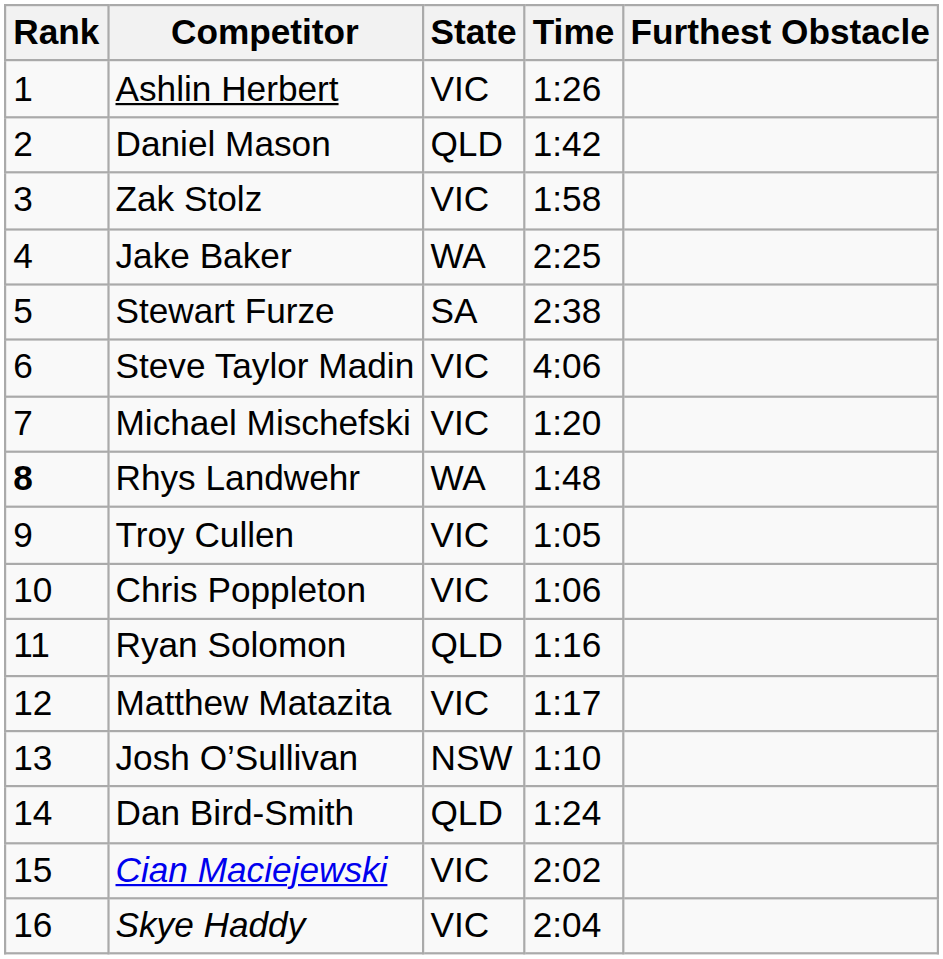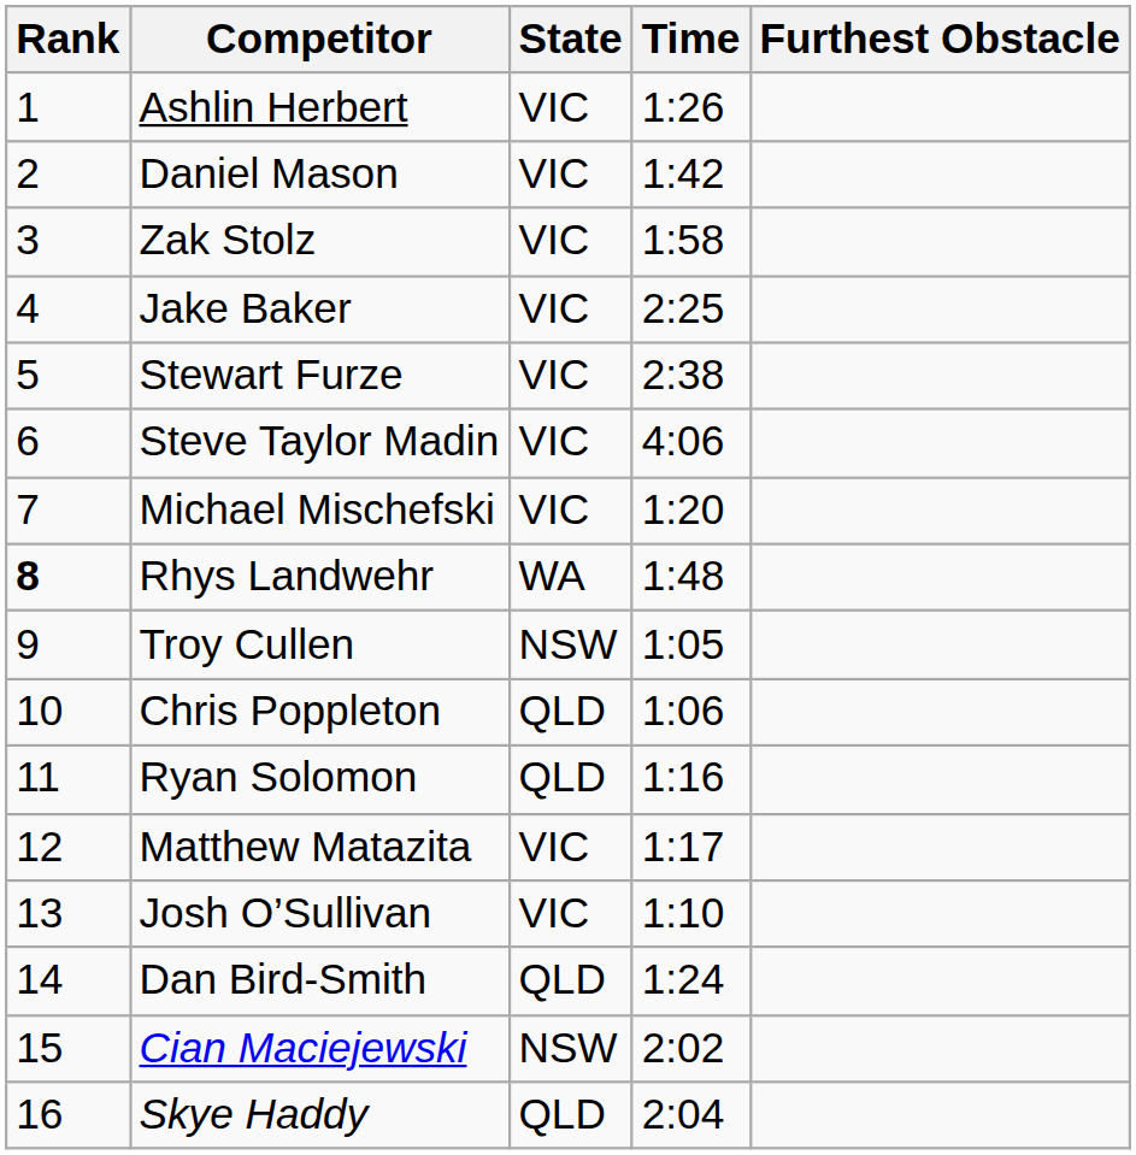 <table class="wikitable sortable mw-collapsible">
 <tr>
 <th>Rank</th>
 <th>Competitor</th>
 <th>State</th>
 <th>Time</th>
 <th>Furthest Obstacle</th>
 </tr>
 <tr>
 <td>1</td>
 <td><u>Ashlin Herbert</u></td>
 <td>VIC</td>
 <td>1:26</td>
 <td></td>
 </tr>
 <tr>
 <td>2</td>
 <td>Daniel Mason</td>
-<td>QLD</td>
+<td>VIC</td>
 <td>1:42</td>
 <td></td>
 </tr>
 <tr>
 <td>3</td>
 <td>Zak Stolz</td>
 <td>VIC</td>
 <td>1:58</td>
 <td></td>
 </tr>
 <tr>
 <td>4</td>
 <td>Jake Baker</td>
-<td>WA</td>
+<td>VIC</td>
 <td>2:25</td>
 <td></td>
 </tr>
 <tr>
 <td>5</td>
 <td>Stewart Furze</td>
-<td>SA</td>
+<td>VIC</td>
 <td>2:38</td>
 <td></td>
 </tr>
 <tr>
 <td>6</td>
 <td>Steve Taylor Madin</td>
 <td>VIC</td>
 <td>4:06</td>
 <td></td>
 </tr>
 <tr>
 <td>7</td>
 <td>Michael Mischefski</td>
 <td>VIC</td>
 <td>1:20</td>
 <td></td>
 </tr>
 <tr>
 <td><strong>8</strong></td>
 <td>Rhys Landwehr</td>
 <td>WA</td>
 <td>1:48</td>
 <td></td>
 </tr>
 <tr>
 <td>9</td>
 <td>Troy Cullen</td>
-<td>VIC</td>
+<td>NSW</td>
 <td>1:05</td>
 <td></td>
 </tr>
 <tr>
 <td>10</td>
 <td>Chris Poppleton</td>
-<td>VIC</td>
+<td>QLD</td>
 <td>1:06</td>
 <td></td>
 </tr>
 <tr>
 <td>11</td>
 <td>Ryan Solomon</td>
 <td>QLD</td>
 <td>1:16</td>
 <td></td>
 </tr>
 <tr>
 <td>12</td>
 <td>Matthew Matazita</td>
 <td>VIC</td>
 <td>1:17</td>
 <td></td>
 </tr>
 <tr>
 <td>13</td>
 <td>Josh O’Sullivan</td>
-<td>NSW</td>
+<td>VIC</td>
 <td>1:10</td>
 <td></td>
 </tr>
 <tr>
 <td>14</td>
 <td>Dan Bird-Smith</td>
 <td>QLD</td>
 <td>1:24</td>
 <td></td>
 </tr>
 <tr>
 <td>15</td>
 <td><em><a href='#'>Cian Maciejewski</a></em></td>
-<td>VIC</td>
+<td>NSW</td>
 <td>2:02</td>
 <td></td>
 </tr>
 <tr>
 <td>16</td>
 <td><em>Skye Haddy</em></td>
-<td>VIC</td>
+<td>QLD</td>
 <td>2:04</td>
 <td></td>
 </tr>
 </table>
